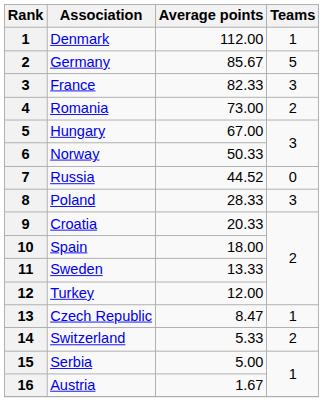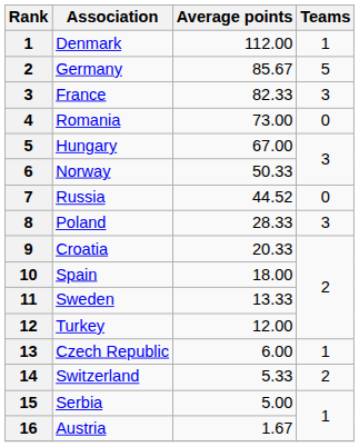 <table class="wikitable">
 <tr>
 <th>Rank</th>
 <th>Association</th>
 <th>Average points</th>
 <th>Teams</th>
 </tr>
 <tr>
 <th>1</th>
 <td> <a href='#'>Denmark</a></td>
 <td align=right>112.00</td>
 <td align=center rowspan=1>1</td>
 </tr>
 <tr>
 <th>2</th>
 <td> <a href='#'>Germany</a></td>
 <td align=right>85.67</td>
 <td align=center rowspan=1>5</td>
 </tr>
 <tr>
 <th>3</th>
 <td> <a href='#'>France</a></td>
 <td align=right>82.33</td>
 <td align=center rowspan=1>3</td>
 </tr>
 <tr>
 <th>4</th>
 <td> <a href='#'>Romania</a></td>
 <td align=right>73.00</td>
-<td align=center rowspan=1>2</td>
+<td align=center rowspan=1>0</td>
 </tr>
 <tr>
 <th>5</th>
 <td> <a href='#'>Hungary</a></td>
 <td align=right>67.00</td>
 <td align=center rowspan=2>3</td>
 </tr>
 <tr>
 <th>6</th>
 <td> <a href='#'>Norway</a></td>
 <td align="right">50.33</td>
 </tr>
 <tr>
 <th>7</th>
 <td> <a href='#'>Russia</a></td>
 <td align="right">44.52</td>
 <td rowspan="1" align="center">0</td>
 </tr>
 <tr>
 <th>8</th>
 <td> <a href='#'>Poland</a></td>
 <td align="right">28.33</td>
 <td rowspan="1" align="center">3</td>
 </tr>
 <tr>
 <th>9</th>
 <td> <a href='#'>Croatia</a></td>
 <td align="right">20.33</td>
 <td rowspan="4" align="center">2</td>
 </tr>
 <tr>
 <th>10</th>
 <td> <a href='#'>Spain</a></td>
 <td align=right>18.00</td>
 </tr>
 <tr>
 <th>11</th>
 <td> <a href='#'>Sweden</a></td>
 <td align=right>13.33</td>
 </tr>
 <tr>
 <th>12</th>
 <td> <a href='#'>Turkey</a></td>
 <td align="right">12.00</td>
 </tr>
 <tr>
 <th>13</th>
 <td> <a href='#'>Czech Republic</a></td>
-<td align=right>8.47</td>
+<td align=right>6.00</td>
 <td align=center rowspan=1>1</td>
 </tr>
 <tr>
 <th>14</th>
 <td> <a href='#'>Switzerland</a></td>
 <td align="right">5.33</td>
 <td rowspan="1" align="center">2</td>
 </tr>
 <tr>
 <th>15</th>
 <td> <a href='#'>Serbia</a></td>
 <td align="right">5.00</td>
 <td rowspan="2" align="center">1</td>
 </tr>
 <tr>
 <th>16</th>
 <td> <a href='#'>Austria</a></td>
 <td align="right">1.67</td>
 </tr>
 <tr>
 </tr>
 </table>
